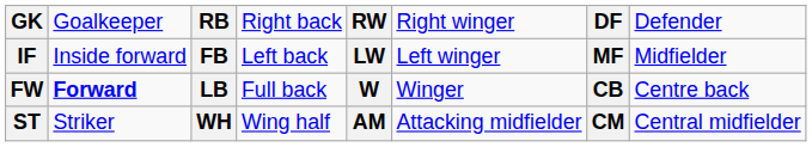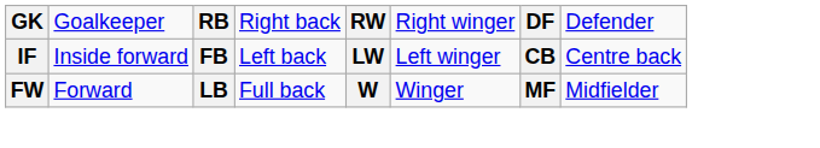 <table class="wikitable">
 <tr>
 <th>GK</th>
 <td><a href='#'>Goalkeeper</a></td>
 <th>RB</th>
 <td><a href='#'>Right back</a></td>
 <th>RW</th>
 <td><a href='#'>Right winger</a></td>
 <th>DF</th>
 <td><a href='#'>Defender</a></td>
 </tr>
 <tr>
 <th>IF</th>
 <td><a href='#'>Inside forward</a></td>
 <th>FB</th>
 <td><a href='#'>Left back</a></td>
 <th>LW</th>
 <td><a href='#'>Left winger</a></td>
-<th>MF</th>
-<td><a href='#'>Midfielder</a></td>
+<th>CB</th>
+<td><a href='#'>Centre back</a></td>
 </tr>
 <tr>
 <th>FW</th>
-<td><strong><a href='#'>Forward</a></strong></td>
+<td><a href='#'>Forward</a></td>
 <th>LB</th>
 <td><a href='#'>Full back</a></td>
 <th>W</th>
 <td><a href='#'>Winger</a></td>
-<th>CB</th>
-<td><a href='#'>Centre back</a></td>
-</tr>
-<tr>
-<th>ST</th>
-<td><a href='#'>Striker</a></td>
-<th>WH</th>
-<td><a href='#'>Wing half</a></td>
-<th>AM</th>
-<td><a href='#'>Attacking midfielder</a></td>
-<th>CM</th>
-<td><a href='#'>Central midfielder</a></td>
+<th>MF</th>
+<td><a href='#'>Midfielder</a></td>
 </tr>
 </table>
